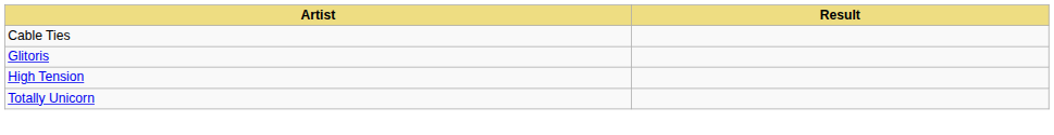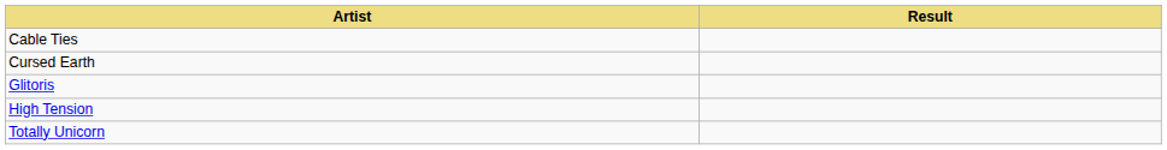 <table class="wikitable" width=100%>
 <tr>
 <th style="width:15%;background:#EEDD82;">Artist</th>
 <th style="width:10%;background:#EEDD82;">Result</th>
 </tr>
 <tr>
 <td>Cable Ties</td>
+<td></td>
+</tr>
+<tr>
+<td>Cursed Earth</td>
 <td></td>
 </tr>
 <tr>
 <td><a href='#'>Glitoris</a></td>
 <td></td>
 </tr>
 <tr>
 <td><a href='#'>High Tension</a></td>
 <td></td>
 </tr>
 <tr>
 <td><a href='#'>Totally Unicorn</a></td>
 <td></td>
 </tr>
 </table>
